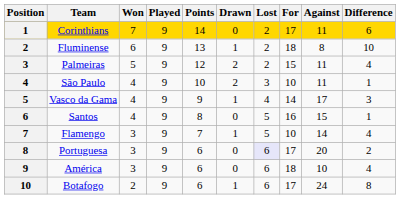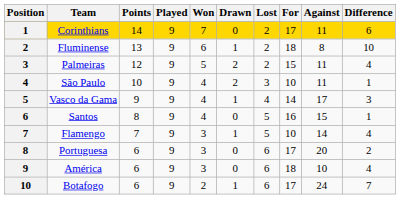 <table class="wikitable" style="text-align:center">
 <tr>
 <th>Position</th>
 <th>Team</th>
+<th>Points</th>
+<th>Played</th>
 <th>Won</th>
-<th>Played</th>
-<th>Points</th>
 <th>Drawn</th>
 <th>Lost</th>
 <th>For</th>
 <th>Against</th>
 <th>Difference</th>
 </tr>
 <tr style="background: gold;">
 <th>1</th>
 <td><a href='#'>Corinthians</a></td>
+<td>14</td>
+<td>9</td>
 <td>7</td>
-<td>9</td>
-<td>14</td>
 <td>0</td>
 <td>2</td>
 <td>17</td>
 <td>11</td>
 <td>6</td>
 </tr>
 <tr>
 <th>2</th>
 <td><a href='#'>Fluminense</a></td>
+<td>13</td>
+<td>9</td>
 <td>6</td>
-<td>9</td>
-<td>13</td>
 <td>1</td>
 <td>2</td>
 <td>18</td>
 <td>8</td>
 <td>10</td>
 </tr>
 <tr>
 <th>3</th>
 <td><a href='#'>Palmeiras</a></td>
+<td>12</td>
+<td>9</td>
 <td>5</td>
-<td>9</td>
-<td>12</td>
 <td>2</td>
 <td>2</td>
 <td>15</td>
 <td>11</td>
 <td>4</td>
 </tr>
 <tr>
 <th>4</th>
 <td><a href='#'>São Paulo</a></td>
+<td>10</td>
+<td>9</td>
 <td>4</td>
-<td>9</td>
-<td>10</td>
 <td>2</td>
 <td>3</td>
 <td>10</td>
 <td>11</td>
 <td>1</td>
 </tr>
 <tr>
 <th>5</th>
 <td><a href='#'>Vasco da Gama</a></td>
-<td>4</td>
 <td>9</td>
 <td>9</td>
+<td>4</td>
 <td>1</td>
 <td>4</td>
 <td>14</td>
 <td>17</td>
 <td>3</td>
 </tr>
 <tr>
 <th>6</th>
 <td><a href='#'>Santos</a></td>
+<td>8</td>
+<td>9</td>
 <td>4</td>
-<td>9</td>
-<td>8</td>
 <td>0</td>
 <td>5</td>
 <td>16</td>
 <td>15</td>
 <td>1</td>
 </tr>
 <tr>
 <th>7</th>
 <td><a href='#'>Flamengo</a></td>
+<td>7</td>
+<td>9</td>
 <td>3</td>
-<td>9</td>
-<td>7</td>
 <td>1</td>
 <td>5</td>
 <td>10</td>
 <td>14</td>
 <td>4</td>
 </tr>
 <tr>
 <th>8</th>
 <td><a href='#'>Portuguesa</a></td>
+<td>6</td>
+<td>9</td>
 <td>3</td>
-<td>9</td>
+<td>0</td>
 <td>6</td>
-<td>0</td>
-<td style="background: lavender;">6</td>
 <td>17</td>
 <td>20</td>
 <td>2</td>
 </tr>
 <tr>
 <th>9</th>
 <td><a href='#'>América</a></td>
+<td>6</td>
+<td>9</td>
 <td>3</td>
-<td>9</td>
-<td>6</td>
 <td>0</td>
 <td>6</td>
 <td>18</td>
 <td>10</td>
 <td>4</td>
 </tr>
 <tr>
 <th>10</th>
 <td><a href='#'>Botafogo</a></td>
+<td>6</td>
+<td>9</td>
 <td>2</td>
-<td>9</td>
-<td>6</td>
 <td>1</td>
 <td>6</td>
 <td>17</td>
 <td>24</td>
-<td>8</td>
+<td>7</td>
 </tr>
 </table>
